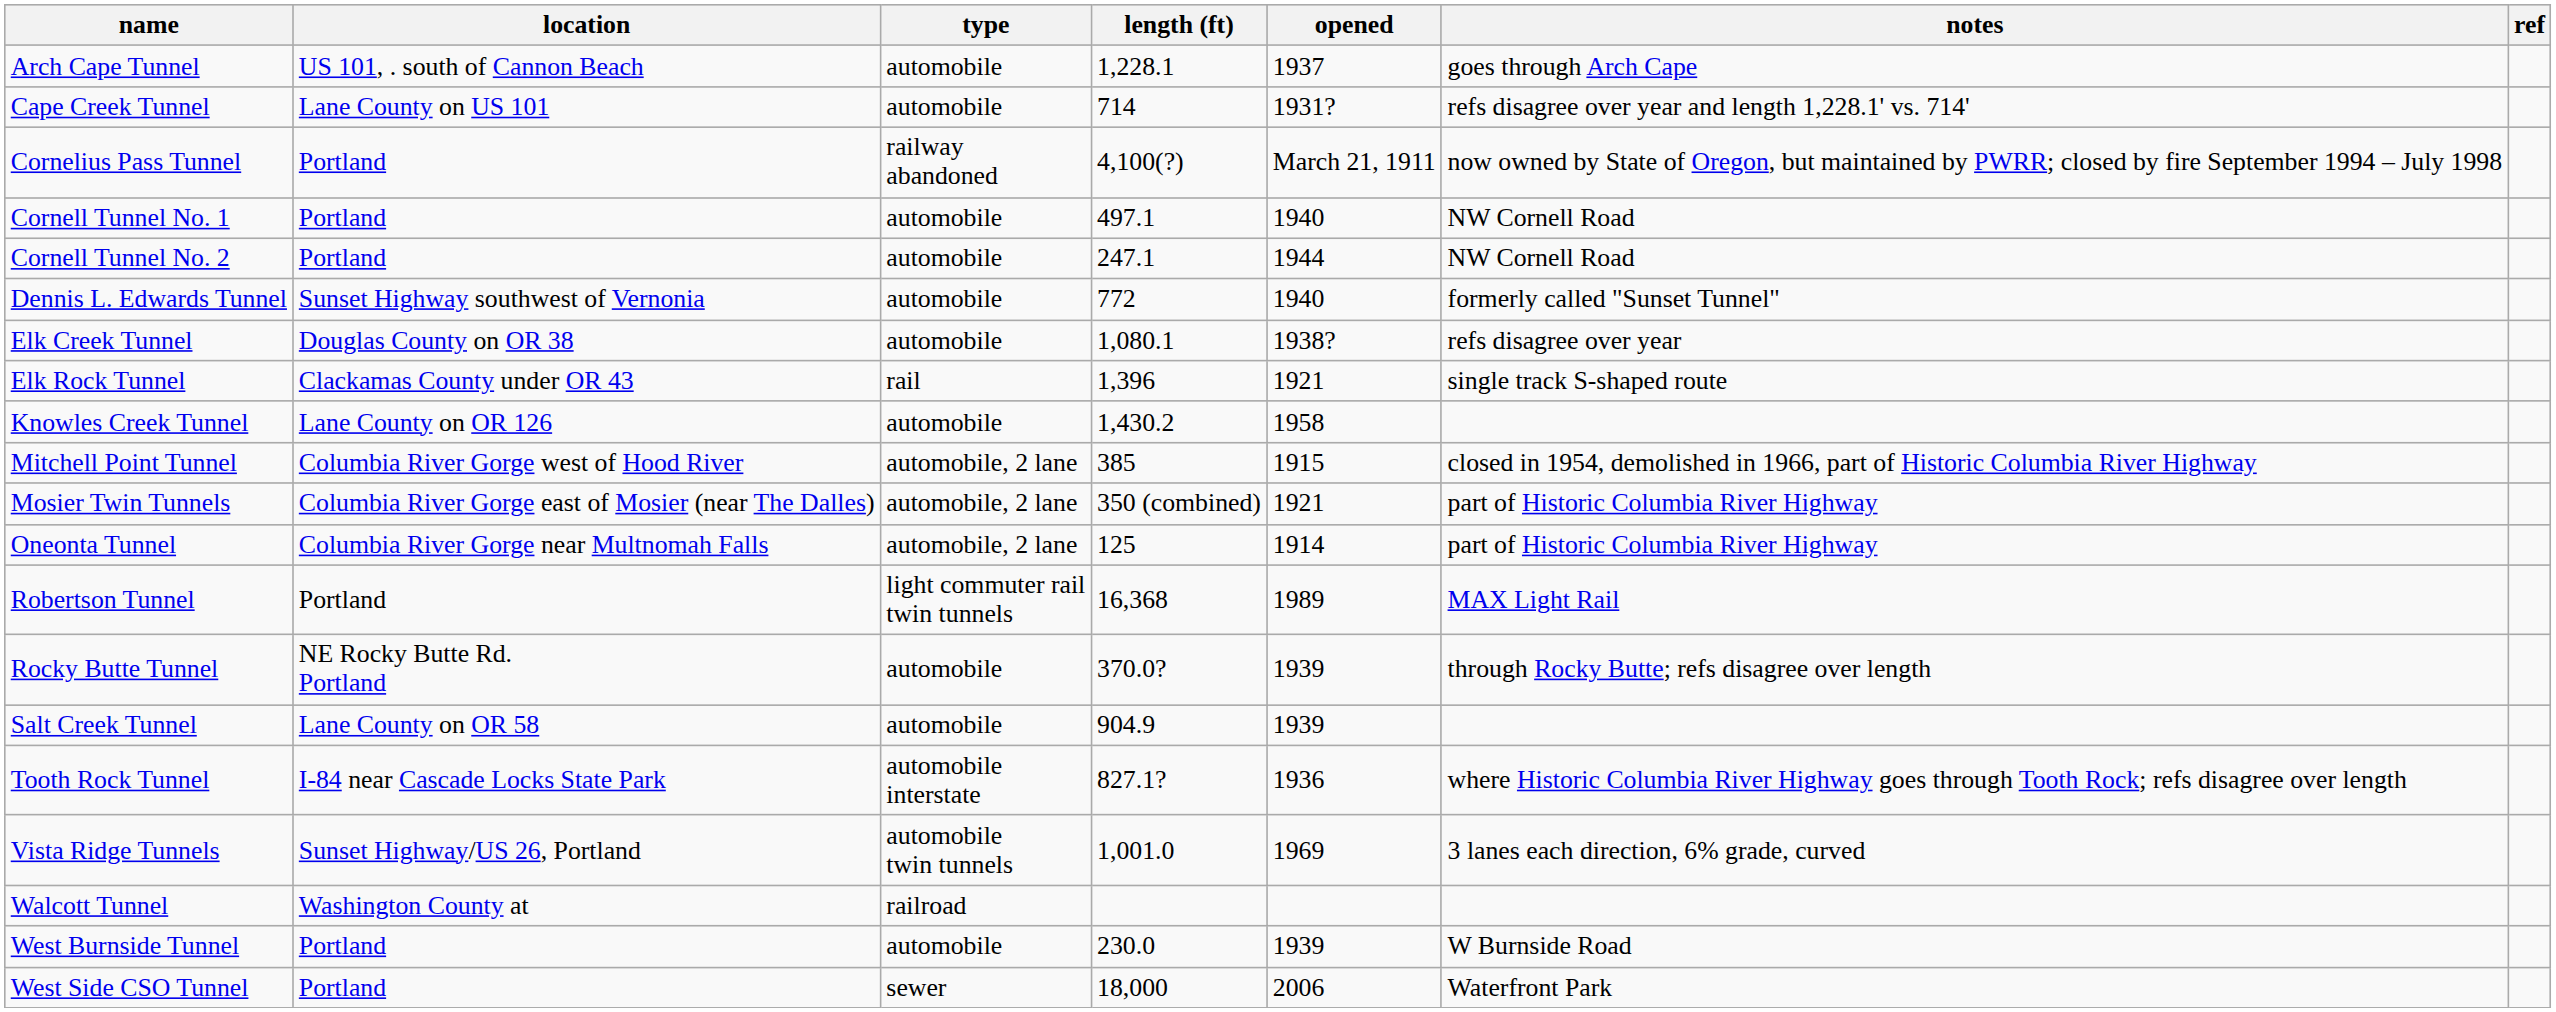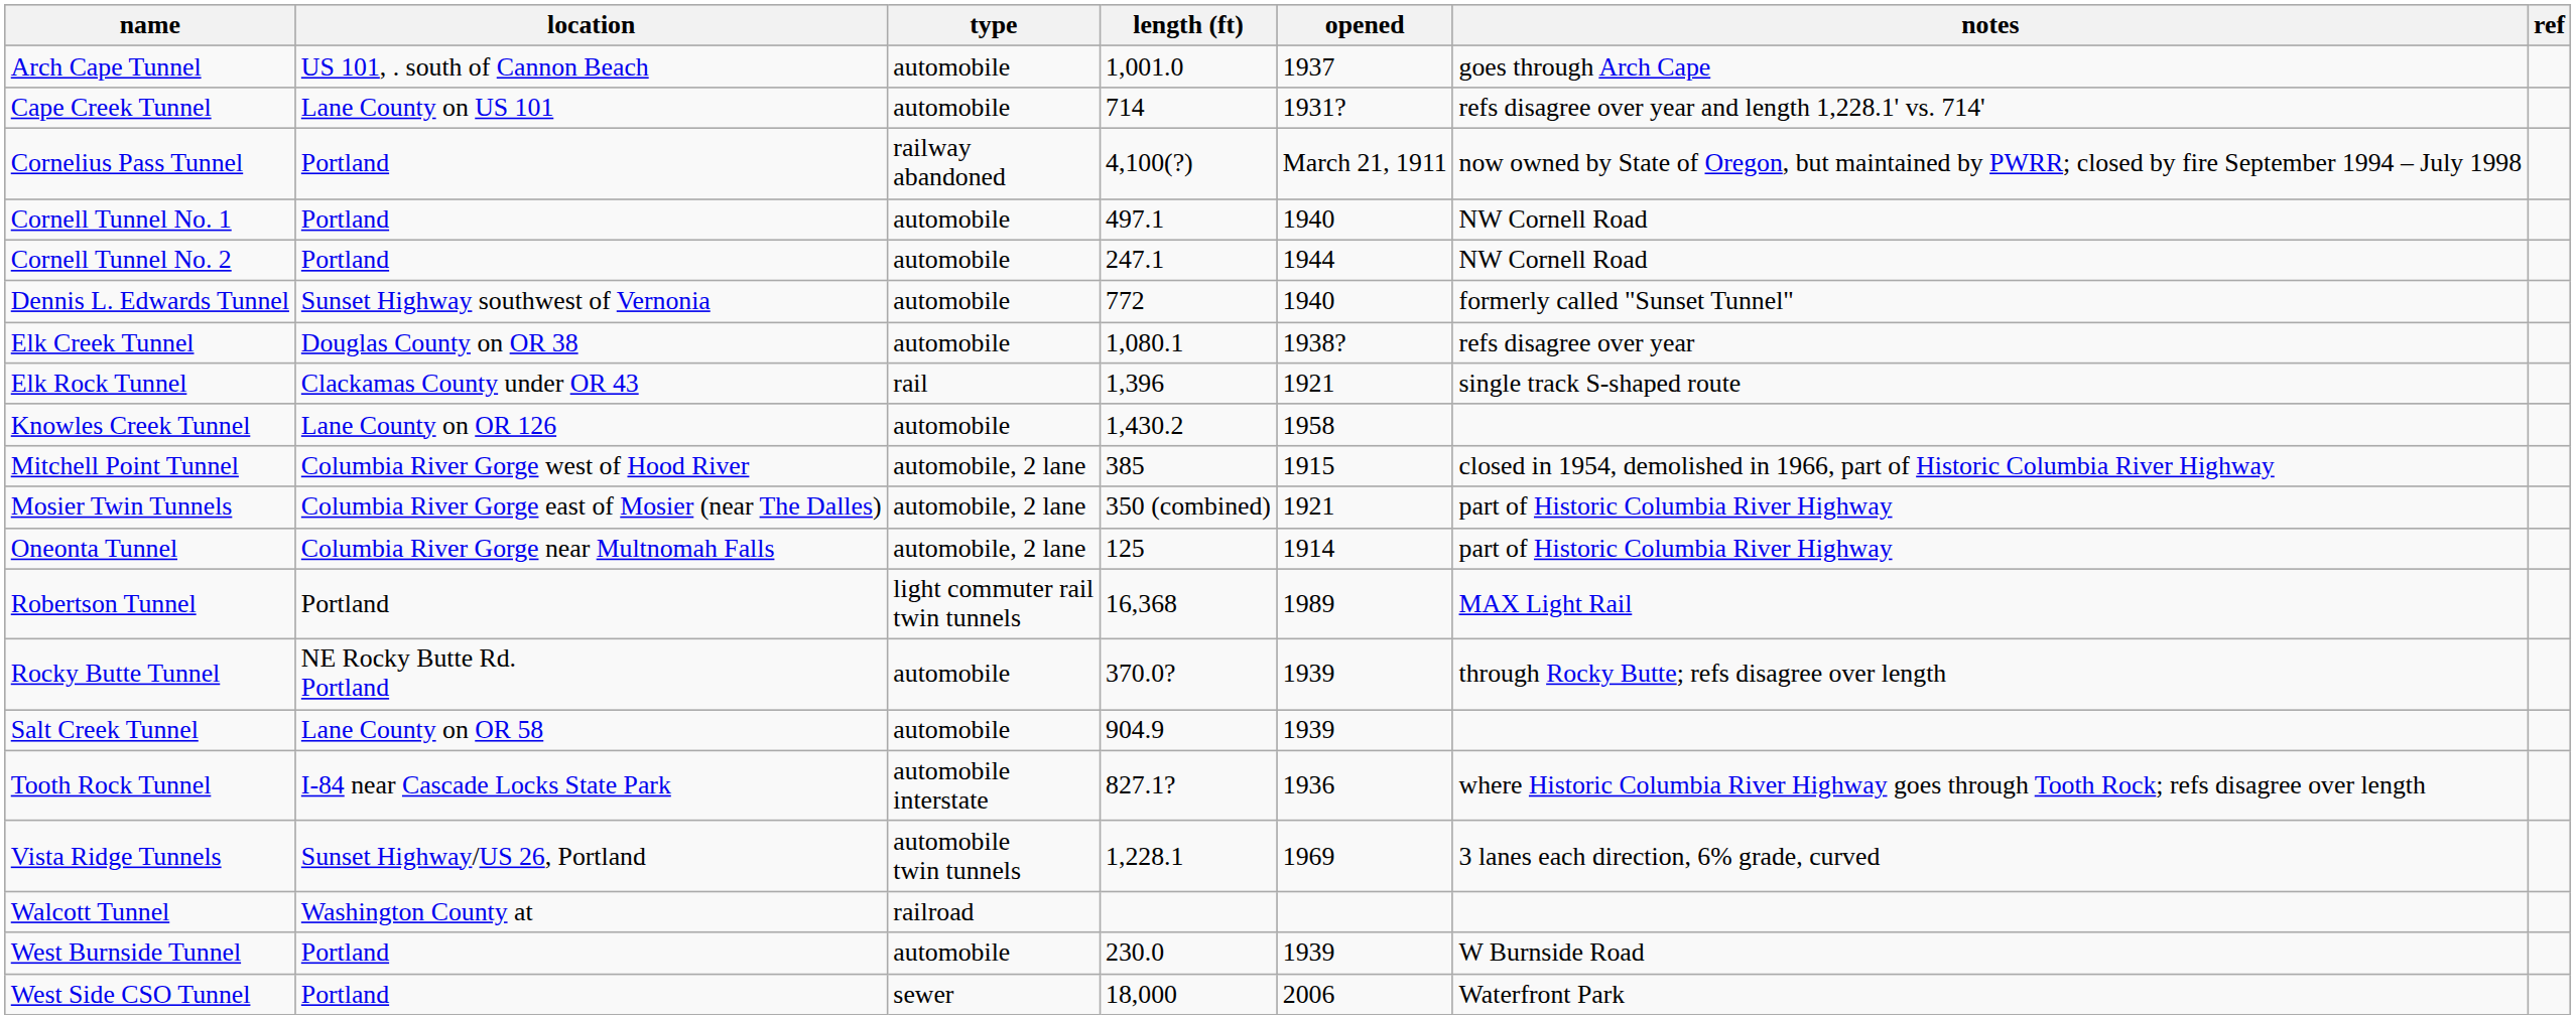 <table class="wikitable sortable">
 <tr>
 <th>name</th>
 <th>location</th>
 <th>type</th>
 <th>length (ft)</th>
 <th>opened</th>
 <th>notes</th>
 <th>ref</th>
 </tr>
 <tr>
 <td><a href='#'>Arch Cape Tunnel</a></td>
 <td><a href='#'>US 101</a>, . south of <a href='#'>Cannon Beach</a></td>
 <td>automobile</td>
-<td>1,228.1</td>
+<td>1,001.0</td>
 <td>1937</td>
 <td>goes through <a href='#'>Arch Cape</a></td>
 <td> </td>
 </tr>
 <tr>
 <td><a href='#'>Cape Creek Tunnel</a></td>
 <td><a href='#'>Lane County</a> on <a href='#'>US 101</a></td>
 <td>automobile</td>
 <td>714</td>
 <td>1931?</td>
 <td>refs disagree over year and length 1,228.1' vs. 714'</td>
 <td> </td>
 </tr>
 <tr>
 <td><a href='#'>Cornelius Pass Tunnel</a></td>
 <td><a href='#'>Portland</a></td>
 <td>railway<br>abandoned</td>
 <td>4,100(?)</td>
 <td>March 21, 1911</td>
 <td>now owned by State of <a href='#'>Oregon</a>, but maintained by <a href='#'>PWRR</a>; closed by fire September 1994 – July 1998</td>
 <td>   </td>
 </tr>
 <tr>
 <td><a href='#'>Cornell Tunnel No. 1</a></td>
 <td><a href='#'>Portland</a></td>
 <td>automobile</td>
 <td>497.1</td>
 <td>1940</td>
 <td>NW Cornell Road</td>
 <td> </td>
 </tr>
 <tr>
 <td><a href='#'>Cornell Tunnel No. 2</a></td>
 <td><a href='#'>Portland</a></td>
 <td>automobile</td>
 <td>247.1</td>
 <td>1944</td>
 <td>NW Cornell Road</td>
 <td> </td>
 </tr>
 <tr>
 <td><a href='#'>Dennis L. Edwards Tunnel</a></td>
 <td><a href='#'>Sunset Highway</a> southwest of <a href='#'>Vernonia</a></td>
 <td>automobile</td>
 <td>772</td>
 <td>1940</td>
 <td>formerly called "Sunset Tunnel"</td>
 <td>   </td>
 </tr>
 <tr>
 <td><a href='#'>Elk Creek Tunnel</a></td>
 <td><a href='#'>Douglas County</a> on <a href='#'>OR 38</a></td>
 <td>automobile</td>
 <td>1,080.1</td>
 <td>1938?</td>
 <td>refs disagree over year</td>
 <td> </td>
 </tr>
 <tr>
 <td><a href='#'>Elk Rock Tunnel</a></td>
 <td><a href='#'>Clackamas County</a> under <a href='#'>OR 43</a></td>
 <td>rail</td>
 <td>1,396</td>
 <td>1921</td>
 <td>single track S-shaped route</td>
 <td></td>
 </tr>
 <tr>
 <td><a href='#'>Knowles Creek Tunnel</a></td>
 <td><a href='#'>Lane County</a> on <a href='#'>OR 126</a></td>
 <td>automobile</td>
 <td>1,430.2</td>
 <td>1958</td>
 <td></td>
 <td> </td>
 </tr>
 <tr>
 <td><a href='#'>Mitchell Point Tunnel</a></td>
 <td><a href='#'>Columbia River Gorge</a> west of <a href='#'>Hood River</a></td>
 <td>automobile, 2 lane</td>
 <td>385</td>
 <td>1915</td>
 <td>closed in 1954, demolished in 1966, part of <a href='#'>Historic Columbia River Highway</a></td>
 <td></td>
 </tr>
 <tr>
 <td><a href='#'>Mosier Twin Tunnels</a></td>
 <td><a href='#'>Columbia River Gorge</a> east of <a href='#'>Mosier</a> (near <a href='#'>The Dalles</a>)</td>
 <td>automobile, 2 lane</td>
 <td>350 (combined)</td>
 <td>1921</td>
 <td>part of <a href='#'>Historic Columbia River Highway</a></td>
 <td></td>
 </tr>
 <tr>
 <td><a href='#'>Oneonta Tunnel</a></td>
 <td><a href='#'>Columbia River Gorge</a> near <a href='#'>Multnomah Falls</a></td>
 <td>automobile, 2 lane</td>
 <td>125</td>
 <td>1914</td>
 <td>part of <a href='#'>Historic Columbia River Highway</a></td>
 <td></td>
 </tr>
 <tr>
 <td><a href='#'>Robertson Tunnel</a></td>
 <td>Portland</td>
 <td>light commuter rail<br>twin tunnels</td>
 <td>16,368</td>
 <td>1989</td>
 <td><a href='#'>MAX Light Rail</a></td>
 <td></td>
 </tr>
 <tr>
 <td><a href='#'>Rocky Butte Tunnel</a></td>
 <td>NE Rocky Butte Rd.<br><a href='#'>Portland</a></td>
 <td>automobile</td>
 <td>370.0?</td>
 <td>1939</td>
 <td>through <a href='#'>Rocky Butte</a>; refs disagree over length</td>
 <td> </td>
 </tr>
 <tr>
 <td><a href='#'>Salt Creek Tunnel</a></td>
 <td><a href='#'>Lane County</a> on <a href='#'>OR 58</a></td>
 <td>automobile</td>
 <td>904.9</td>
 <td>1939</td>
 <td></td>
 <td> </td>
 </tr>
 <tr>
 <td><a href='#'>Tooth Rock Tunnel</a></td>
 <td><a href='#'>I-84</a> near <a href='#'>Cascade Locks State Park</a></td>
 <td>automobile<br>interstate</td>
 <td>827.1?</td>
 <td>1936</td>
 <td>where <a href='#'>Historic Columbia River Highway</a> goes through <a href='#'>Tooth Rock</a>; refs disagree over length</td>
 <td> </td>
 </tr>
 <tr>
 <td><a href='#'>Vista Ridge Tunnels</a></td>
 <td><a href='#'>Sunset Highway</a>/<a href='#'>US 26</a>, Portland</td>
 <td>automobile<br>twin tunnels</td>
-<td>1,001.0</td>
+<td>1,228.1</td>
 <td>1969</td>
 <td>3 lanes each direction, 6% grade, curved</td>
 <td></td>
 </tr>
 <tr>
 <td><a href='#'>Walcott Tunnel</a></td>
 <td><a href='#'>Washington County</a> at </td>
 <td>railroad</td>
 <td></td>
 <td></td>
 <td></td>
 <td></td>
 </tr>
 <tr>
 <td><a href='#'>West Burnside Tunnel</a></td>
 <td><a href='#'>Portland</a></td>
 <td>automobile</td>
 <td>230.0</td>
 <td>1939</td>
 <td>W Burnside Road</td>
 <td> </td>
 </tr>
 <tr>
 <td><a href='#'>West Side CSO Tunnel</a></td>
 <td><a href='#'>Portland</a></td>
 <td>sewer</td>
 <td>18,000</td>
 <td>2006</td>
 <td>Waterfront Park</td>
 <td></td>
 </tr>
 </table>
